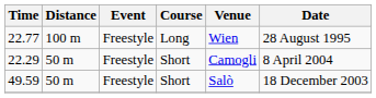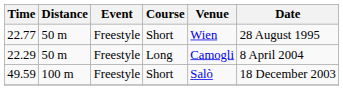 <table class=wikitable>
 <tr>
 <th>Time</th>
 <th>Distance</th>
 <th>Event</th>
 <th>Course</th>
 <th>Venue</th>
 <th>Date</th>
 </tr>
 <tr>
 <td>22.77</td>
-<td>100 m</td>
+<td>50 m</td>
 <td>Freestyle</td>
-<td>Long</td>
+<td>Short</td>
 <td><a href='#'>Wien</a></td>
 <td>28 August 1995</td>
 </tr>
 <tr>
 <td>22.29</td>
 <td>50 m</td>
 <td>Freestyle</td>
-<td>Short</td>
+<td>Long</td>
 <td><a href='#'>Camogli</a></td>
 <td>8 April 2004</td>
 </tr>
 <tr>
 <td>49.59</td>
-<td>50 m</td>
+<td>100 m</td>
 <td>Freestyle</td>
 <td>Short</td>
 <td><a href='#'>Salò</a></td>
 <td>18 December 2003</td>
 </tr>
 <tr>
 </tr>
 </table>
